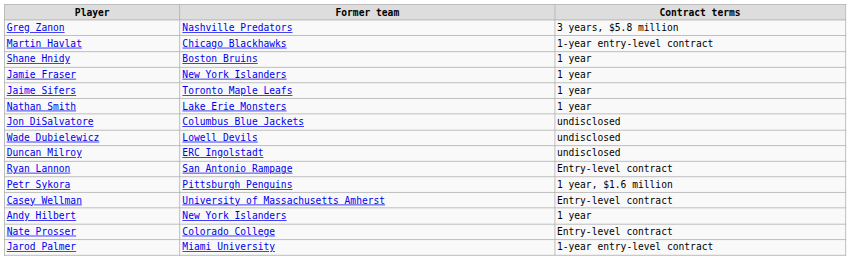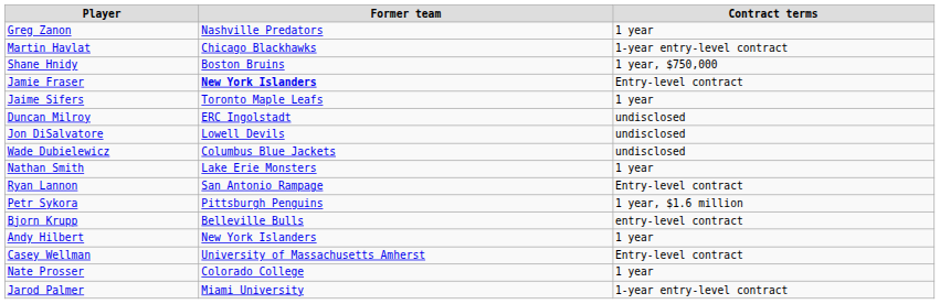 <table class="wikitable" width=90%>
 <tr align="center"  bgcolor="#dddddd">
 <td><strong>Player</strong></td>
 <td><strong>Former team</strong></td>
 <td><strong>Contract terms</strong></td>
 </tr>
 <tr>
 <td><a href='#'>Greg Zanon</a></td>
 <td><a href='#'>Nashville Predators</a></td>
-<td>3 years, $5.8 million</td>
+<td>1 year</td>
 </tr>
 <tr>
 <td><a href='#'>Martin Havlat</a></td>
 <td><a href='#'>Chicago Blackhawks</a></td>
 <td>1-year entry-level contract</td>
 </tr>
 <tr>
 <td><a href='#'>Shane Hnidy</a></td>
 <td><a href='#'>Boston Bruins</a></td>
-<td>1 year</td>
+<td>1 year, $750,000</td>
 </tr>
 <tr>
 <td><a href='#'>Jamie Fraser</a></td>
-<td><a href='#'>New York Islanders</a></td>
-<td>1 year</td>
+<td><strong><a href='#'>New York Islanders</a></strong></td>
+<td>Entry-level contract</td>
 </tr>
 <tr>
 <td><a href='#'>Jaime Sifers</a></td>
 <td><a href='#'>Toronto Maple Leafs</a></td>
 <td>1 year</td>
 </tr>
 <tr>
-<td><a href='#'>Nathan Smith</a></td>
-<td><a href='#'>Lake Erie Monsters</a></td>
-<td>1 year</td>
+<td><a href='#'>Duncan Milroy</a></td>
+<td><a href='#'>ERC Ingolstadt</a></td>
+<td>undisclosed</td>
 </tr>
 <tr>
 <td><a href='#'>Jon DiSalvatore</a></td>
+<td><a href='#'>Lowell Devils</a></td>
+<td>undisclosed</td>
+</tr>
+<tr>
+<td><a href='#'>Wade Dubielewicz</a></td>
 <td><a href='#'>Columbus Blue Jackets</a></td>
 <td>undisclosed</td>
 </tr>
 <tr>
-<td><a href='#'>Wade Dubielewicz</a></td>
-<td><a href='#'>Lowell Devils</a></td>
-<td>undisclosed</td>
-</tr>
-<tr>
-<td><a href='#'>Duncan Milroy</a></td>
-<td><a href='#'>ERC Ingolstadt</a></td>
-<td>undisclosed</td>
+<td><a href='#'>Nathan Smith</a></td>
+<td><a href='#'>Lake Erie Monsters</a></td>
+<td>1 year</td>
 </tr>
 <tr>
 <td><a href='#'>Ryan Lannon</a></td>
 <td><a href='#'>San Antonio Rampage</a></td>
 <td>Entry-level contract</td>
 </tr>
 <tr>
 <td><a href='#'>Petr Sykora</a></td>
 <td><a href='#'>Pittsburgh Penguins</a></td>
 <td>1 year, $1.6 million</td>
 </tr>
 <tr>
-<td><a href='#'>Casey Wellman</a></td>
-<td><a href='#'>University of Massachusetts Amherst</a></td>
-<td>Entry-level contract</td>
+<td><a href='#'>Bjorn Krupp</a></td>
+<td><a href='#'>Belleville Bulls</a></td>
+<td>entry-level contract</td>
 </tr>
 <tr>
 <td><a href='#'>Andy Hilbert</a></td>
 <td><a href='#'>New York Islanders</a></td>
 <td>1 year</td>
 </tr>
 <tr>
+<td><a href='#'>Casey Wellman</a></td>
+<td><a href='#'>University of Massachusetts Amherst</a></td>
+<td>Entry-level contract</td>
+</tr>
+<tr>
 <td><a href='#'>Nate Prosser</a></td>
 <td><a href='#'>Colorado College</a></td>
-<td>Entry-level contract</td>
+<td>1 year</td>
 </tr>
 <tr>
 <td><a href='#'>Jarod Palmer</a></td>
 <td><a href='#'>Miami University</a></td>
 <td>1-year entry-level contract</td>
 </tr>
 </table>
